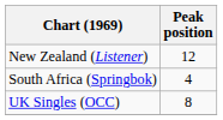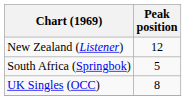 <table class="wikitable sortable">
 <tr>
 <th>Chart (1969)</th>
 <th>Peak<br>position</th>
 </tr>
 <tr>
 <td>New Zealand (<em><a href='#'>Listener</a></em>)</td>
 <td style="text-align:center;">12</td>
 </tr>
 <tr>
 <td>South Africa (<a href='#'>Springbok</a>)</td>
-<td align="center">4</td>
+<td align="center">5</td>
 </tr>
 <tr>
 <td><a href='#'>UK Singles</a> (<a href='#'>OCC</a>)</td>
 <td style="text-align:center;">8</td>
 </tr>
 <tr>
 </tr>
 </table>
